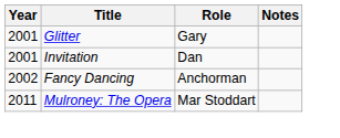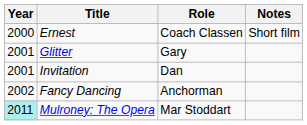 <table class="wikitable sortable">
 <tr>
 <th>Year</th>
 <th>Title</th>
 <th>Role</th>
 <th>Notes</th>
+</tr>
+<tr>
+<td>2000</td>
+<td><em>Ernest</em></td>
+<td>Coach Classen</td>
+<td>Short film</td>
 </tr>
 <tr>
 <td>2001</td>
 <td><em><a href='#'> Glitter</a></em></td>
 <td>Gary</td>
 <td></td>
 </tr>
 <tr>
 <td>2001</td>
 <td><em>Invitation</em></td>
 <td>Dan</td>
 <td></td>
 </tr>
 <tr>
 <td>2002</td>
 <td><em>Fancy Dancing</em></td>
 <td>Anchorman</td>
 <td></td>
 </tr>
 <tr>
-<td>2011</td>
+<td style="background: paleturquoise;">2011</td>
 <td><em><a href='#'>Mulroney: The Opera</a></em></td>
 <td>Mar Stoddart</td>
 <td></td>
 </tr>
 </table>
